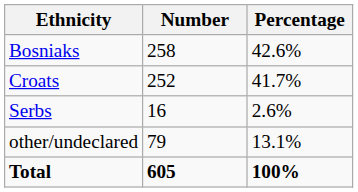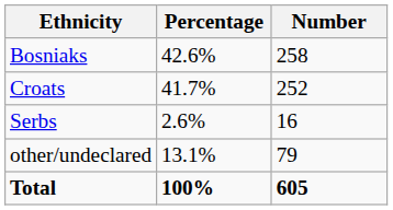 <table class="wikitable">
 <tr>
 <th width="100px">Ethnicity</th>
+<th width="80px">Percentage</th>
 <th width="80px">Number</th>
-<th width="80px">Percentage</th>
 </tr>
 <tr>
 <td><a href='#'>Bosniaks</a></td>
+<td>42.6%</td>
 <td>258</td>
-<td>42.6%</td>
 </tr>
 <tr>
 <td><a href='#'>Croats</a></td>
+<td>41.7%</td>
 <td>252</td>
-<td>41.7%</td>
 </tr>
 <tr>
 <td><a href='#'>Serbs</a></td>
+<td>2.6%</td>
 <td>16</td>
-<td>2.6%</td>
 </tr>
 <tr>
 <td>other/undeclared</td>
+<td>13.1%</td>
 <td>79</td>
-<td>13.1%</td>
 </tr>
 <tr>
 <td><strong>Total</strong></td>
+<td><strong>100%</strong></td>
 <td><strong>605</strong></td>
-<td><strong>100%</strong></td>
 </tr>
 </table>
